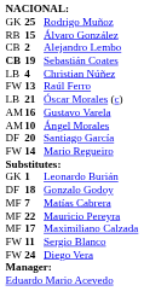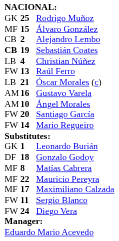 <table cellspacing="0" cellpadding="0" style="font-size:90%; margin:auto;">
 <tr>
 <td colspan="4"><strong>NACIONAL:</strong></td>
 </tr>
 <tr>
 <th width=25></th>
 <th width=25></th>
 </tr>
 <tr>
 <td>GK</td>
 <td><strong>25</strong></td>
 <td> <a href='#'>Rodrigo Muñoz</a></td>
 </tr>
 <tr>
-<td>RB</td>
+<td>MF</td>
 <td><strong>15</strong></td>
 <td> <a href='#'>Álvaro González</a></td>
 </tr>
 <tr>
 <td>CB</td>
 <td><strong>2</strong></td>
 <td> <a href='#'>Alejandro Lembo</a></td>
 </tr>
 <tr>
 <td><strong>CB</strong></td>
 <td><strong>19</strong></td>
 <td> <a href='#'>Sebastián Coates</a></td>
 </tr>
 <tr>
 <td>LB</td>
 <td><strong>4</strong></td>
 <td> <a href='#'>Christian Núñez</a></td>
 </tr>
 <tr>
 <td>FW</td>
 <td><strong>13</strong></td>
 <td> <a href='#'>Raúl Ferro</a></td>
 <td></td>
 <td></td>
 </tr>
 <tr>
 <td>LB</td>
 <td><strong>21</strong></td>
 <td> <a href='#'>Óscar Morales</a> (<a href='#'>c</a>)</td>
 <td></td>
 </tr>
 <tr>
 <td>AM</td>
 <td><strong>16</strong></td>
 <td> <a href='#'>Gustavo Varela</a></td>
 <td></td>
 <td></td>
 </tr>
 <tr>
 <td>AM</td>
 <td><strong>10</strong></td>
 <td> <a href='#'>Ángel Morales</a></td>
 <td></td>
 <td></td>
 </tr>
 <tr>
-<td>DF</td>
+<td>FW</td>
 <td><strong>20</strong></td>
 <td> <a href='#'>Santiago García</a></td>
 </tr>
 <tr>
 <td>FW</td>
 <td><strong>14</strong></td>
 <td> <a href='#'>Mario Regueiro</a></td>
 <td></td>
 </tr>
 <tr>
 <td colspan=3><strong>Substitutes:</strong></td>
 </tr>
 <tr>
 <td>GK</td>
 <td><strong>1</strong></td>
 <td> <a href='#'>Leonardo Burián</a></td>
 </tr>
 <tr>
 <td>DF</td>
 <td><strong>18</strong></td>
 <td> <a href='#'>Gonzalo Godoy</a></td>
 </tr>
 <tr>
 <td>MF</td>
-<td><strong>7</strong></td>
+<td><strong>8</strong></td>
 <td> <a href='#'>Matías Cabrera</a></td>
 <td></td>
 <td></td>
 </tr>
 <tr>
 <td>MF</td>
 <td><strong>22</strong></td>
 <td> <a href='#'>Mauricio Pereyra</a></td>
 <td></td>
 <td></td>
 </tr>
 <tr>
 <td>MF</td>
 <td><strong>17</strong></td>
 <td> <a href='#'>Maximiliano Calzada</a></td>
 <td></td>
 <td></td>
 </tr>
 <tr>
 <td>FW</td>
 <td><strong>11</strong></td>
 <td> <a href='#'>Sergio Blanco</a></td>
 </tr>
 <tr>
 <td>FW</td>
 <td><strong>24</strong></td>
 <td> <a href='#'>Diego Vera</a></td>
 </tr>
 <tr>
 <td colspan=3><strong>Manager:</strong></td>
 </tr>
 <tr>
 <td colspan=4> <a href='#'>Eduardo Mario Acevedo</a></td>
 </tr>
 </table>
